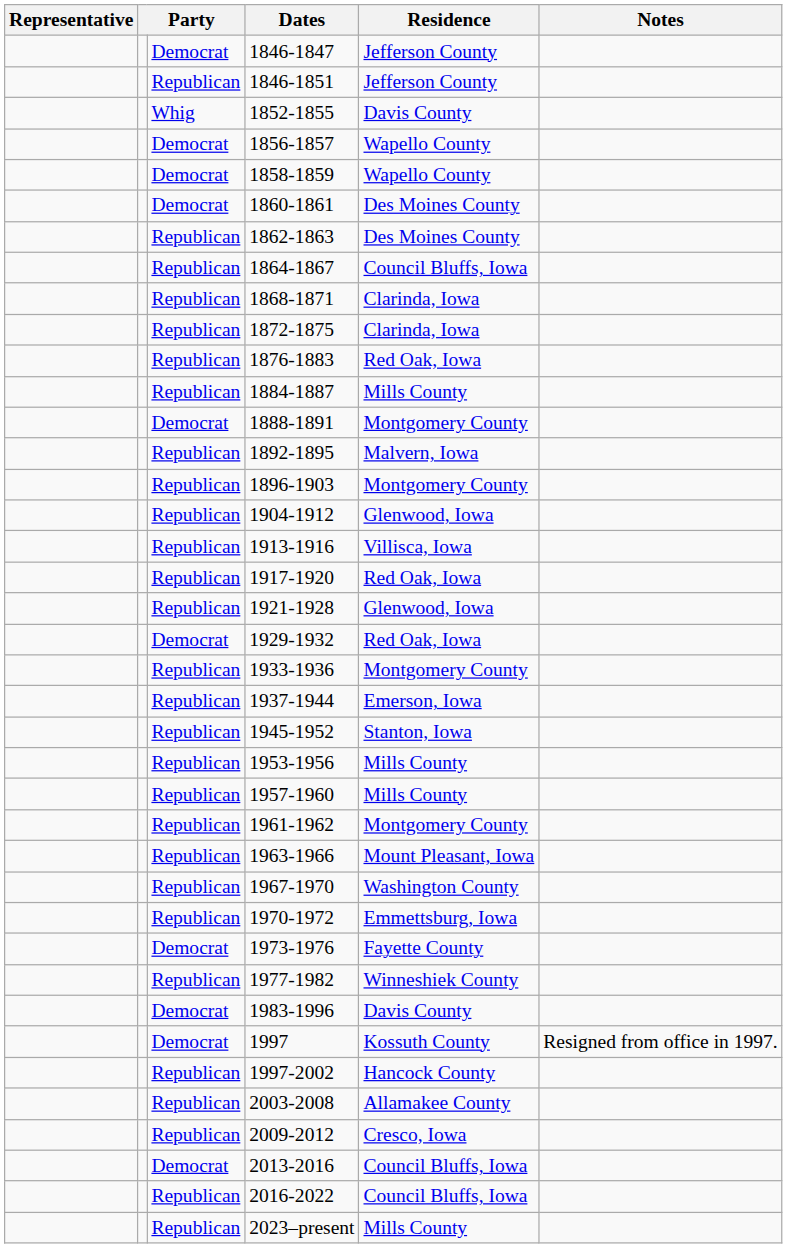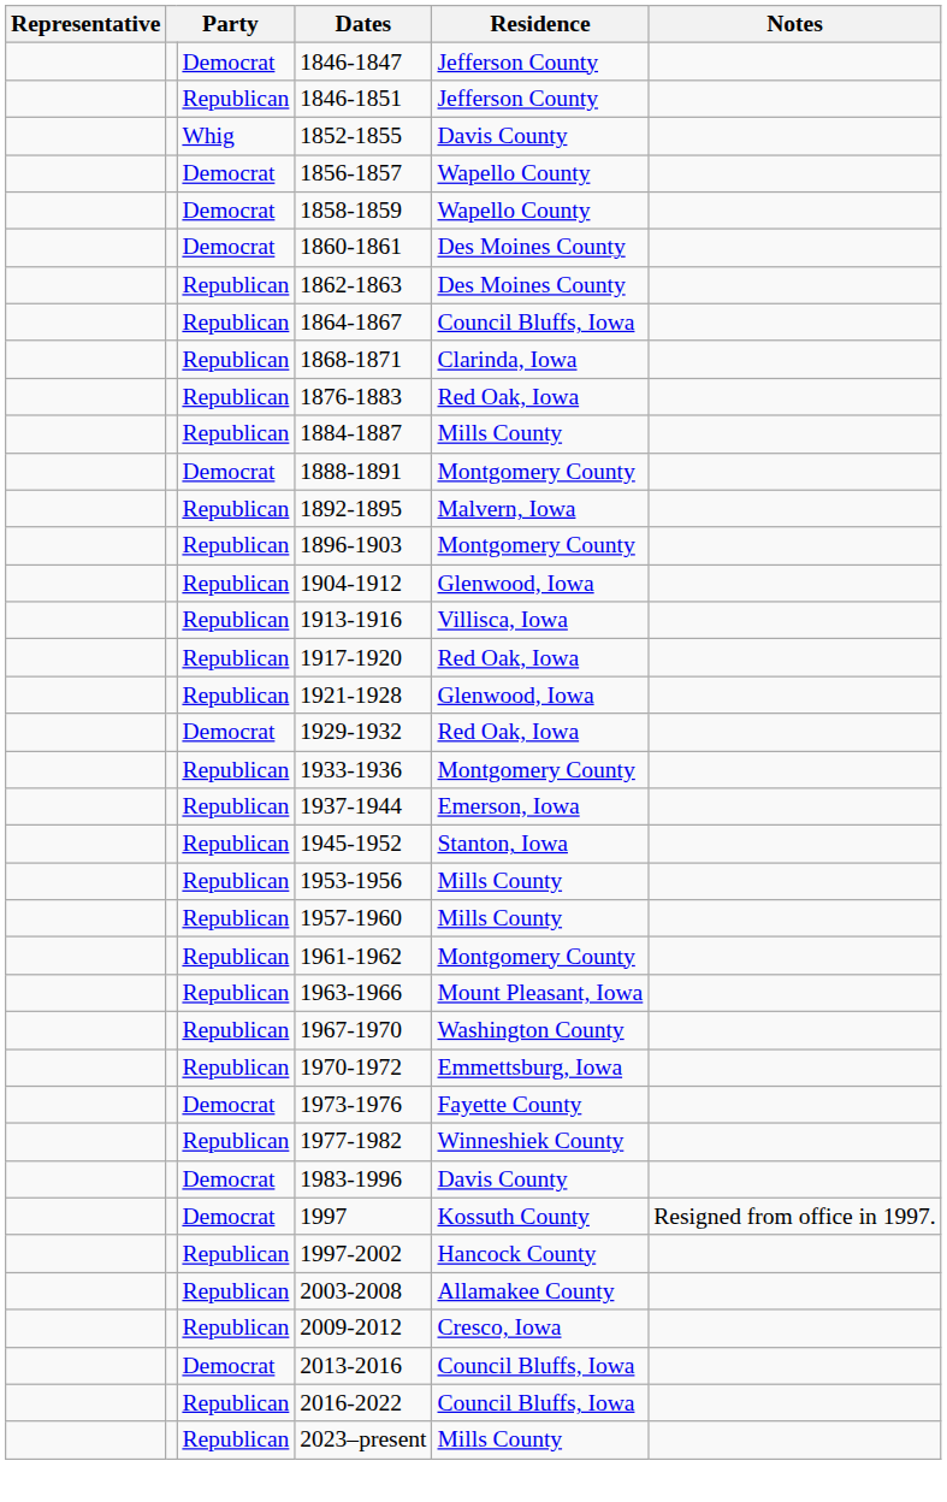 <table class="sortable wikitable">
 <tr valign=bottom>
 <th>Representative</th>
 <th colspan="2">Party</th>
 <th>Dates</th>
 <th>Residence</th>
 <th>Notes</th>
 </tr>
 <tr>
 <td></td>
 <td bgcolor=></td>
 <td><a href='#'>Democrat</a></td>
 <td>1846-1847</td>
 <td><a href='#'>Jefferson County</a></td>
 <td></td>
 </tr>
 <tr>
 <td></td>
 <td bgcolor=></td>
 <td><a href='#'>Republican</a></td>
 <td>1846-1851</td>
 <td><a href='#'>Jefferson County</a></td>
 <td></td>
 </tr>
 <tr>
 <td></td>
 <td bgcolor=></td>
 <td><a href='#'>Whig</a></td>
 <td>1852-1855</td>
 <td><a href='#'>Davis County</a></td>
 <td></td>
 </tr>
 <tr>
 <td></td>
 <td bgcolor=></td>
 <td><a href='#'>Democrat</a></td>
 <td>1856-1857</td>
 <td><a href='#'>Wapello County</a></td>
 <td></td>
 </tr>
 <tr>
 <td></td>
 <td bgcolor=></td>
 <td><a href='#'>Democrat</a></td>
 <td>1858-1859</td>
 <td><a href='#'>Wapello County</a></td>
 <td></td>
 </tr>
 <tr>
 <td></td>
 <td bgcolor=></td>
 <td><a href='#'>Democrat</a></td>
 <td>1860-1861</td>
 <td><a href='#'>Des Moines County</a></td>
 <td></td>
 </tr>
 <tr>
 <td></td>
 <td bgcolor=></td>
 <td><a href='#'>Republican</a></td>
 <td>1862-1863</td>
 <td><a href='#'>Des Moines County</a></td>
 <td></td>
 </tr>
 <tr>
 <td></td>
 <td bgcolor=></td>
 <td><a href='#'>Republican</a></td>
 <td>1864-1867</td>
 <td><a href='#'>Council Bluffs, Iowa</a></td>
 <td></td>
 </tr>
 <tr>
 <td></td>
 <td bgcolor=></td>
 <td><a href='#'>Republican</a></td>
 <td>1868-1871</td>
-<td><a href='#'>Clarinda, Iowa</a></td>
-<td></td>
-</tr>
-<tr>
-<td></td>
-<td bgcolor=></td>
-<td><a href='#'>Republican</a></td>
-<td>1872-1875</td>
 <td><a href='#'>Clarinda, Iowa</a></td>
 <td></td>
 </tr>
 <tr>
 <td></td>
 <td bgcolor=></td>
 <td><a href='#'>Republican</a></td>
 <td>1876-1883</td>
 <td><a href='#'>Red Oak, Iowa</a></td>
 <td></td>
 </tr>
 <tr>
 <td></td>
 <td bgcolor=></td>
 <td><a href='#'>Republican</a></td>
 <td>1884-1887</td>
 <td><a href='#'>Mills County</a></td>
 <td></td>
 </tr>
 <tr>
 <td></td>
 <td bgcolor=></td>
 <td><a href='#'>Democrat</a></td>
 <td>1888-1891</td>
 <td><a href='#'>Montgomery County</a></td>
 <td></td>
 </tr>
 <tr>
 <td></td>
 <td bgcolor=></td>
 <td><a href='#'>Republican</a></td>
 <td>1892-1895</td>
 <td><a href='#'>Malvern, Iowa</a></td>
 <td></td>
 </tr>
 <tr>
 <td></td>
 <td bgcolor=></td>
 <td><a href='#'>Republican</a></td>
 <td>1896-1903</td>
 <td><a href='#'>Montgomery County</a></td>
 <td></td>
 </tr>
 <tr>
 <td></td>
 <td bgcolor=></td>
 <td><a href='#'>Republican</a></td>
 <td>1904-1912</td>
 <td><a href='#'>Glenwood, Iowa</a></td>
 <td></td>
 </tr>
 <tr>
 <td></td>
 <td bgcolor=></td>
 <td><a href='#'>Republican</a></td>
 <td>1913-1916</td>
 <td><a href='#'>Villisca, Iowa</a></td>
 <td></td>
 </tr>
 <tr>
 <td></td>
 <td bgcolor=></td>
 <td><a href='#'>Republican</a></td>
 <td>1917-1920</td>
 <td><a href='#'>Red Oak, Iowa</a></td>
 <td></td>
 </tr>
 <tr>
 <td></td>
 <td bgcolor=></td>
 <td><a href='#'>Republican</a></td>
 <td>1921-1928</td>
 <td><a href='#'>Glenwood, Iowa</a></td>
 <td></td>
 </tr>
 <tr>
 <td></td>
 <td bgcolor=></td>
 <td><a href='#'>Democrat</a></td>
 <td>1929-1932</td>
 <td><a href='#'>Red Oak, Iowa</a></td>
 <td></td>
 </tr>
 <tr>
 <td></td>
 <td bgcolor=></td>
 <td><a href='#'>Republican</a></td>
 <td>1933-1936</td>
 <td><a href='#'>Montgomery County</a></td>
 <td></td>
 </tr>
 <tr>
 <td></td>
 <td bgcolor=></td>
 <td><a href='#'>Republican</a></td>
 <td>1937-1944</td>
 <td><a href='#'>Emerson, Iowa</a></td>
 <td></td>
 </tr>
 <tr>
 <td></td>
 <td bgcolor=></td>
 <td><a href='#'>Republican</a></td>
 <td>1945-1952</td>
 <td><a href='#'>Stanton, Iowa</a></td>
 <td></td>
 </tr>
 <tr>
 <td></td>
 <td bgcolor=></td>
 <td><a href='#'>Republican</a></td>
 <td>1953-1956</td>
 <td><a href='#'>Mills County</a></td>
 <td></td>
 </tr>
 <tr>
 <td></td>
 <td bgcolor=></td>
 <td><a href='#'>Republican</a></td>
 <td>1957-1960</td>
 <td><a href='#'>Mills County</a></td>
 <td></td>
 </tr>
 <tr>
 <td></td>
 <td bgcolor=></td>
 <td><a href='#'>Republican</a></td>
 <td>1961-1962</td>
 <td><a href='#'>Montgomery County</a></td>
 <td></td>
 </tr>
 <tr>
 <td></td>
 <td bgcolor=></td>
 <td><a href='#'>Republican</a></td>
 <td>1963-1966</td>
 <td><a href='#'>Mount Pleasant, Iowa</a></td>
 <td></td>
 </tr>
 <tr>
 <td></td>
 <td bgcolor=></td>
 <td><a href='#'>Republican</a></td>
 <td>1967-1970</td>
 <td><a href='#'>Washington County</a></td>
 <td></td>
 </tr>
 <tr>
 <td></td>
 <td bgcolor=></td>
 <td><a href='#'>Republican</a></td>
 <td>1970-1972</td>
 <td><a href='#'>Emmettsburg, Iowa</a></td>
 <td></td>
 </tr>
 <tr>
 <td></td>
 <td bgcolor=></td>
 <td><a href='#'>Democrat</a></td>
 <td>1973-1976</td>
 <td><a href='#'>Fayette County</a></td>
 <td></td>
 </tr>
 <tr>
 <td></td>
 <td bgcolor=></td>
 <td><a href='#'>Republican</a></td>
 <td>1977-1982</td>
 <td><a href='#'>Winneshiek County</a></td>
 <td></td>
 </tr>
 <tr>
 <td></td>
 <td bgcolor=></td>
 <td><a href='#'>Democrat</a></td>
 <td>1983-1996</td>
 <td><a href='#'>Davis County</a></td>
 <td></td>
 </tr>
 <tr>
 <td></td>
 <td bgcolor=></td>
 <td><a href='#'>Democrat</a></td>
 <td>1997</td>
 <td><a href='#'>Kossuth County</a></td>
 <td>Resigned from office in 1997.</td>
 </tr>
 <tr>
 <td></td>
 <td bgcolor=></td>
 <td><a href='#'>Republican</a></td>
 <td>1997-2002</td>
 <td><a href='#'>Hancock County</a></td>
 <td></td>
 </tr>
 <tr>
 <td></td>
 <td bgcolor=></td>
 <td><a href='#'>Republican</a></td>
 <td>2003-2008</td>
 <td><a href='#'>Allamakee County</a></td>
 <td></td>
 </tr>
 <tr>
 <td></td>
 <td bgcolor=></td>
 <td><a href='#'>Republican</a></td>
 <td>2009-2012</td>
 <td><a href='#'>Cresco, Iowa</a></td>
 <td></td>
 </tr>
 <tr>
 <td></td>
 <td bgcolor=></td>
 <td><a href='#'>Democrat</a></td>
 <td>2013-2016</td>
 <td><a href='#'>Council Bluffs, Iowa</a></td>
 <td></td>
 </tr>
 <tr>
 <td></td>
 <td bgcolor=></td>
 <td><a href='#'>Republican</a></td>
 <td>2016-2022</td>
 <td><a href='#'>Council Bluffs, Iowa</a></td>
 <td></td>
 </tr>
 <tr>
 <td></td>
 <td bgcolor=></td>
 <td><a href='#'>Republican</a></td>
 <td>2023–present</td>
 <td><a href='#'>Mills County</a></td>
 <td></td>
 </tr>
 </table>
